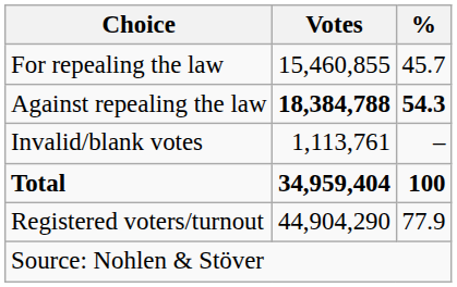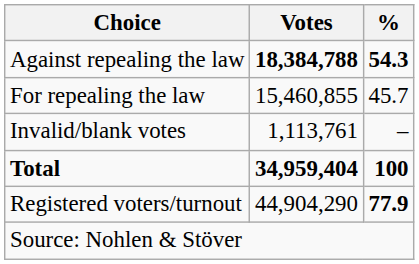 <table class=wikitable style=text-align:right>
 <tr>
 <th>Choice</th>
 <th>Votes</th>
 <th>%</th>
 </tr>
 <tr>
+<td align=left>Against repealing the law</td>
+<td><strong>18,384,788</strong></td>
+<td><strong>54.3</strong></td>
+</tr>
+<tr>
 <td align=left>For repealing the law</td>
 <td>15,460,855</td>
 <td>45.7</td>
-</tr>
-<tr>
-<td align=left>Against repealing the law</td>
-<td><strong>18,384,788</strong></td>
-<td><strong>54.3</strong></td>
 </tr>
 <tr>
 <td align=left>Invalid/blank votes</td>
 <td>1,113,761</td>
 <td>–</td>
 </tr>
 <tr>
 <td align=left><strong>Total</strong></td>
 <td><strong>34,959,404</strong></td>
 <td><strong>100</strong></td>
 </tr>
 <tr>
 <td align=left>Registered voters/turnout</td>
 <td>44,904,290</td>
-<td>77.9</td>
+<td><strong>77.9</strong></td>
 </tr>
 <tr>
 <td align=left colspan=3>Source: Nohlen & Stöver</td>
 </tr>
 </table>
